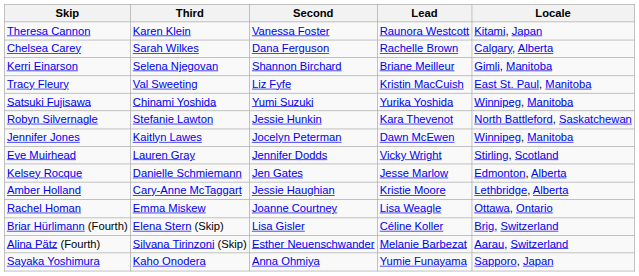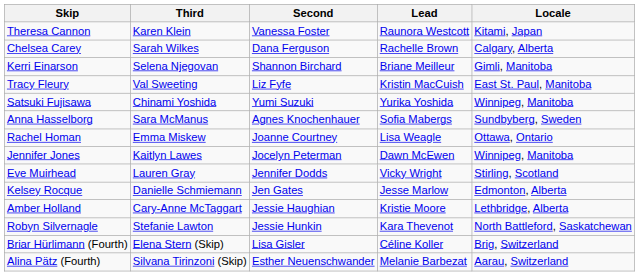 <table class=wikitable>
 <tr>
 <th>Skip</th>
 <th>Third</th>
 <th>Second</th>
 <th>Lead</th>
 <th>Locale</th>
 </tr>
 <tr>
 <td><a href='#'>Theresa Cannon</a></td>
 <td><a href='#'>Karen Klein</a></td>
 <td><a href='#'>Vanessa Foster</a></td>
 <td><a href='#'>Raunora Westcott</a></td>
 <td> <a href='#'>Kitami</a>, <a href='#'>Japan</a></td>
 </tr>
 <tr>
 <td><a href='#'>Chelsea Carey</a></td>
 <td><a href='#'>Sarah Wilkes</a></td>
 <td><a href='#'>Dana Ferguson</a></td>
 <td><a href='#'>Rachelle Brown</a></td>
 <td> <a href='#'>Calgary</a>, <a href='#'>Alberta</a></td>
 </tr>
 <tr>
 <td><a href='#'>Kerri Einarson</a></td>
 <td><a href='#'>Selena Njegovan</a></td>
 <td><a href='#'>Shannon Birchard</a></td>
 <td><a href='#'>Briane Meilleur</a></td>
 <td> <a href='#'>Gimli</a>, <a href='#'>Manitoba</a></td>
 </tr>
 <tr>
 <td><a href='#'>Tracy Fleury</a></td>
 <td><a href='#'>Val Sweeting</a></td>
 <td><a href='#'>Liz Fyfe</a></td>
 <td><a href='#'>Kristin MacCuish</a></td>
 <td> <a href='#'>East St. Paul</a>, <a href='#'>Manitoba</a></td>
 </tr>
 <tr>
 <td><a href='#'>Satsuki Fujisawa</a></td>
 <td><a href='#'>Chinami Yoshida</a></td>
 <td><a href='#'>Yumi Suzuki</a></td>
 <td><a href='#'>Yurika Yoshida</a></td>
 <td> <a href='#'>Winnipeg</a>, <a href='#'>Manitoba</a></td>
 </tr>
 <tr>
-<td><a href='#'>Robyn Silvernagle</a></td>
-<td><a href='#'>Stefanie Lawton</a></td>
-<td><a href='#'>Jessie Hunkin</a></td>
-<td><a href='#'>Kara Thevenot</a></td>
-<td> <a href='#'>North Battleford</a>, <a href='#'>Saskatchewan</a></td>
+<td><a href='#'>Anna Hasselborg</a></td>
+<td><a href='#'>Sara McManus</a></td>
+<td><a href='#'>Agnes Knochenhauer</a></td>
+<td><a href='#'>Sofia Mabergs</a></td>
+<td> <a href='#'>Sundbyberg</a>, <a href='#'>Sweden</a></td>
+</tr>
+<tr>
+<td><a href='#'>Rachel Homan</a></td>
+<td><a href='#'>Emma Miskew</a></td>
+<td><a href='#'>Joanne Courtney</a></td>
+<td><a href='#'>Lisa Weagle</a></td>
+<td> <a href='#'>Ottawa</a>, <a href='#'>Ontario</a></td>
 </tr>
 <tr>
 <td><a href='#'>Jennifer Jones</a></td>
 <td><a href='#'>Kaitlyn Lawes</a></td>
 <td><a href='#'>Jocelyn Peterman</a></td>
 <td><a href='#'>Dawn McEwen</a></td>
 <td> <a href='#'>Winnipeg</a>, <a href='#'>Manitoba</a></td>
 </tr>
 <tr>
 <td><a href='#'>Eve Muirhead</a></td>
 <td><a href='#'>Lauren Gray</a></td>
 <td><a href='#'>Jennifer Dodds</a></td>
 <td><a href='#'>Vicky Wright</a></td>
 <td> <a href='#'>Stirling</a>, <a href='#'>Scotland</a></td>
 </tr>
 <tr>
 <td><a href='#'>Kelsey Rocque</a></td>
 <td><a href='#'>Danielle Schmiemann</a></td>
 <td><a href='#'>Jen Gates</a></td>
 <td><a href='#'>Jesse Marlow</a></td>
 <td> <a href='#'>Edmonton</a>, <a href='#'>Alberta</a></td>
 </tr>
 <tr>
 <td><a href='#'>Amber Holland</a></td>
 <td><a href='#'>Cary-Anne McTaggart</a></td>
 <td><a href='#'>Jessie Haughian</a></td>
 <td><a href='#'>Kristie Moore</a></td>
 <td> <a href='#'>Lethbridge</a>, <a href='#'>Alberta</a></td>
 </tr>
 <tr>
-<td><a href='#'>Rachel Homan</a></td>
-<td><a href='#'>Emma Miskew</a></td>
-<td><a href='#'>Joanne Courtney</a></td>
-<td><a href='#'>Lisa Weagle</a></td>
-<td> <a href='#'>Ottawa</a>, <a href='#'>Ontario</a></td>
+<td><a href='#'>Robyn Silvernagle</a></td>
+<td><a href='#'>Stefanie Lawton</a></td>
+<td><a href='#'>Jessie Hunkin</a></td>
+<td><a href='#'>Kara Thevenot</a></td>
+<td> <a href='#'>North Battleford</a>, <a href='#'>Saskatchewan</a></td>
 </tr>
 <tr>
 <td><a href='#'>Briar Hürlimann</a> (Fourth)</td>
 <td><a href='#'>Elena Stern</a> (Skip)</td>
 <td><a href='#'>Lisa Gisler</a></td>
 <td><a href='#'>Céline Koller</a></td>
 <td> <a href='#'>Brig</a>, <a href='#'>Switzerland</a></td>
 </tr>
 <tr>
 <td><a href='#'>Alina Pätz</a> (Fourth)</td>
 <td><a href='#'>Silvana Tirinzoni</a> (Skip)</td>
 <td><a href='#'>Esther Neuenschwander</a></td>
 <td><a href='#'>Melanie Barbezat</a></td>
 <td> <a href='#'>Aarau</a>, <a href='#'>Switzerland</a></td>
 </tr>
-<tr>
-<td><a href='#'>Sayaka Yoshimura</a></td>
-<td><a href='#'>Kaho Onodera</a></td>
-<td><a href='#'>Anna Ohmiya</a></td>
-<td><a href='#'>Yumie Funayama</a></td>
-<td> <a href='#'>Sapporo</a>, <a href='#'>Japan</a></td>
-</tr>
 </table>
